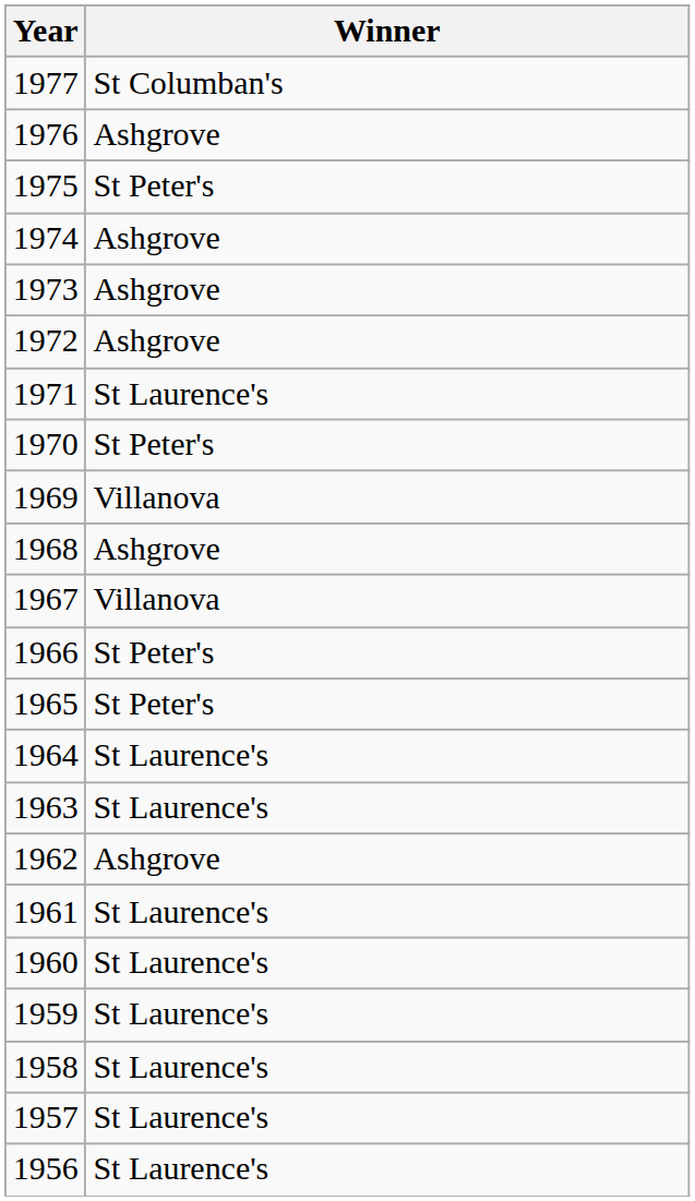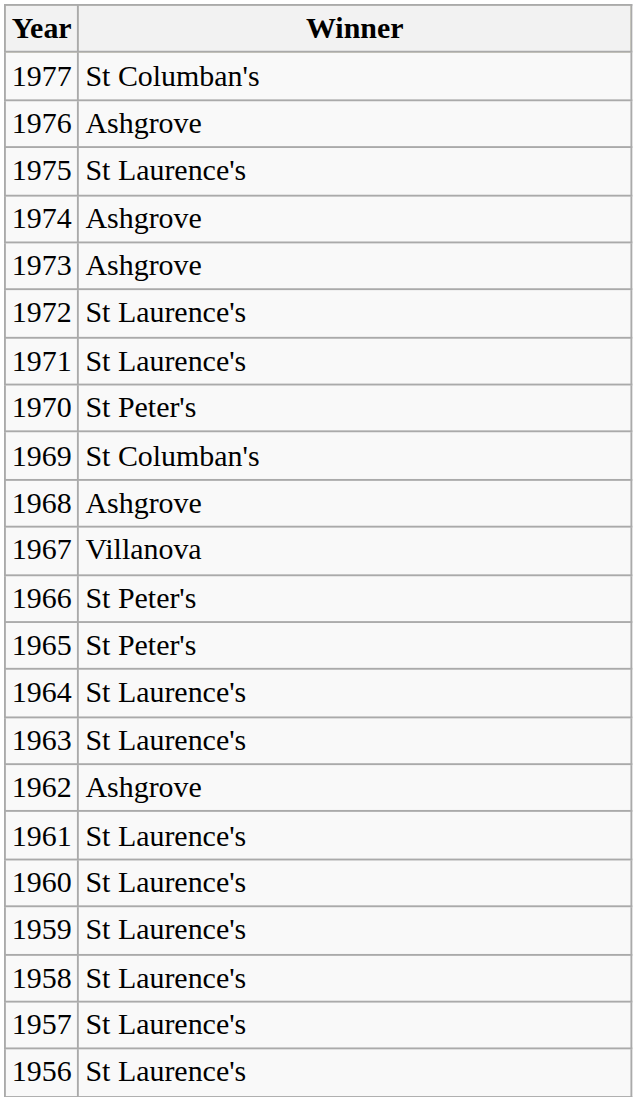 <table class="wikitable">
 <tr bgcolor=#bdb76b>
 <th style="width:2em;">Year</th>
 <th style="width:18em;">Winner</th>
 </tr>
 <tr>
 <td>1977</td>
 <td>St Columban's</td>
 </tr>
 <tr>
 <td>1976</td>
 <td>Ashgrove</td>
 </tr>
 <tr>
 <td>1975</td>
-<td>St Peter's</td>
+<td>St Laurence's</td>
 </tr>
 <tr>
 <td>1974</td>
 <td>Ashgrove</td>
 </tr>
 <tr>
 <td>1973</td>
 <td>Ashgrove</td>
 </tr>
 <tr>
 <td>1972</td>
-<td>Ashgrove</td>
+<td>St Laurence's</td>
 </tr>
 <tr>
 <td>1971</td>
 <td>St Laurence's</td>
 </tr>
 <tr>
 <td>1970</td>
 <td>St Peter's</td>
 </tr>
 <tr>
 <td>1969</td>
-<td>Villanova</td>
+<td>St Columban's</td>
 </tr>
 <tr>
 <td>1968</td>
 <td>Ashgrove</td>
 </tr>
 <tr>
 <td>1967</td>
 <td>Villanova</td>
 </tr>
 <tr>
 <td>1966</td>
 <td>St Peter's</td>
 </tr>
 <tr>
 <td>1965</td>
 <td>St Peter's</td>
 </tr>
 <tr>
 <td>1964</td>
 <td>St Laurence's</td>
 </tr>
 <tr>
 <td>1963</td>
 <td>St Laurence's</td>
 </tr>
 <tr>
 <td>1962</td>
 <td>Ashgrove</td>
 </tr>
 <tr>
 <td>1961</td>
 <td>St Laurence's</td>
 </tr>
 <tr>
 <td>1960</td>
 <td>St Laurence's</td>
 </tr>
 <tr>
 <td>1959</td>
 <td>St Laurence's</td>
 </tr>
 <tr>
 <td>1958</td>
 <td>St Laurence's</td>
 </tr>
 <tr>
 <td>1957</td>
 <td>St Laurence's</td>
 </tr>
 <tr>
 <td>1956</td>
 <td>St Laurence's</td>
 </tr>
 </table>
